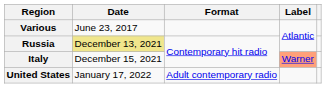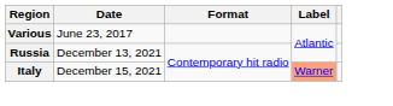 <table class="wikitable plainrowheaders">
 <tr>
 <th scope="col">Region</th>
 <th scope="col">Date</th>
 <th scope="col">Format</th>
 <th scope="col">Label</th>
 <th scope="col"></th>
 </tr>
 <tr>
 <th scope="row">Various</th>
 <td>June 23, 2017</td>
 <td></td>
 <td rowspan="2"><a href='#'>Atlantic</a></td>
 <td></td>
 </tr>
 <tr>
 <th scope="row">Russia</th>
-<td style="background: khaki;">December 13, 2021</td>
+<td>December 13, 2021</td>
 <td rowspan="2"><a href='#'>Contemporary hit radio</a></td>
 <td></td>
 </tr>
 <tr>
 <th scope="row">Italy</th>
 <td>December 15, 2021</td>
 <td style="background: lightsalmon;"><a href='#'>Warner</a></td>
 <td></td>
 </tr>
-<tr>
-<th scope="row">United States</th>
-<td>January 17, 2022</td>
-<td><a href='#'>Adult contemporary radio</a></td>
-<td></td>
-<td></td>
-</tr>
 </table>
